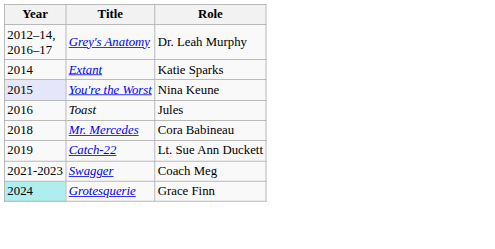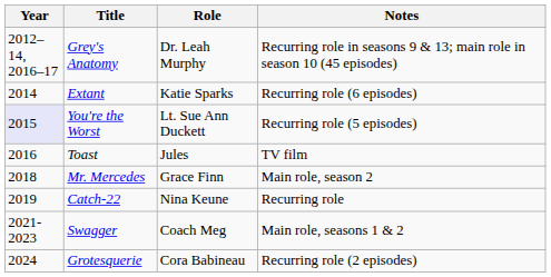 <table class="wikitable">
 <tr>
 <th>Year</th>
 <th>Title</th>
 <th>Role</th>
+<th class="unsortable">Notes</th>
 </tr>
 <tr>
 <td>2012–14, <br>2016–17</td>
 <td><em><a href='#'>Grey's Anatomy</a></em></td>
 <td>Dr. Leah Murphy</td>
+<td>Recurring role in seasons 9 & 13; main role in season 10 (45 episodes)</td>
 </tr>
 <tr>
 <td>2014</td>
 <td><em><a href='#'>Extant</a></em></td>
 <td>Katie Sparks</td>
+<td>Recurring role (6 episodes)</td>
 </tr>
 <tr>
 <td style="background: lavender;">2015</td>
 <td><em><a href='#'>You're the Worst</a></em></td>
-<td>Nina Keune</td>
+<td>Lt. Sue Ann Duckett</td>
+<td>Recurring role (5 episodes)</td>
 </tr>
 <tr>
 <td>2016</td>
 <td><em>Toast</em></td>
 <td>Jules</td>
+<td>TV film</td>
 </tr>
 <tr>
 <td>2018</td>
 <td><a href='#'><em>Mr. Mercedes</em></a></td>
-<td>Cora Babineau</td>
+<td>Grace Finn</td>
+<td>Main role, season 2</td>
 </tr>
 <tr>
 <td>2019</td>
 <td><a href='#'><em>Catch-22</em></a></td>
-<td>Lt. Sue Ann Duckett</td>
+<td>Nina Keune</td>
+<td>Recurring role</td>
 </tr>
 <tr>
 <td>2021-2023</td>
 <td><em><a href='#'>Swagger</a></em></td>
 <td>Coach Meg</td>
+<td>Main role, seasons 1 & 2</td>
 </tr>
 <tr>
-<td style="background: paleturquoise;">2024</td>
+<td>2024</td>
 <td><em><a href='#'>Grotesquerie</a></em></td>
-<td>Grace Finn</td>
+<td>Cora Babineau</td>
+<td>Recurring role (2 episodes)</td>
 </tr>
 </table>
